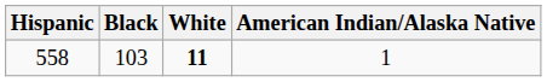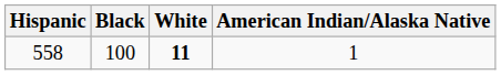 <table class="wikitable" style=text-align:center>
 <tr>
 <th>Hispanic</th>
 <th>Black</th>
 <th>White</th>
 <th>American Indian/Alaska Native</th>
 </tr>
 <tr>
 <td>558</td>
-<td>103</td>
+<td>100</td>
 <td><strong>11</strong></td>
 <td>1</td>
 </tr>
 </table>
